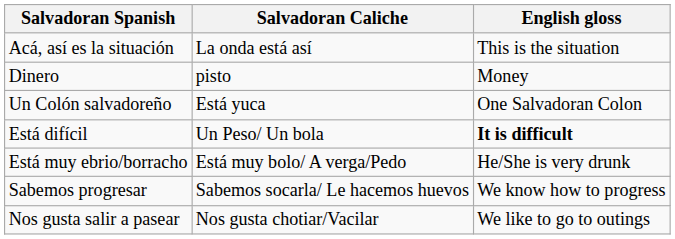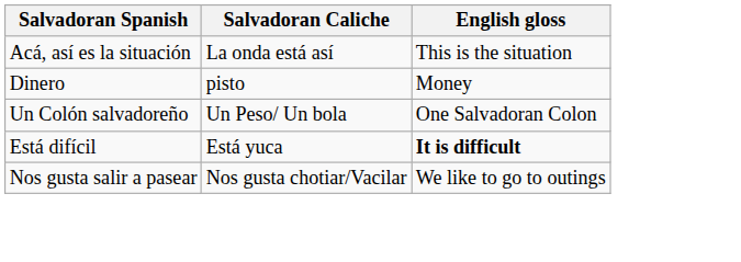 <table class="wikitable">
 <tr>
 <th>Salvadoran Spanish</th>
 <th>Salvadoran Caliche</th>
 <th>English gloss</th>
 </tr>
 <tr>
 <td>Acá, así es la situación</td>
 <td>La onda está así</td>
 <td>This is the situation</td>
 </tr>
 <tr>
 <td>Dinero</td>
 <td>pisto</td>
 <td>Money</td>
 </tr>
 <tr>
 <td>Un Colón salvadoreño</td>
-<td>Está yuca</td>
+<td>Un Peso/ Un bola</td>
 <td>One Salvadoran Colon</td>
 </tr>
 <tr>
 <td>Está difícil</td>
-<td>Un Peso/ Un bola</td>
+<td>Está yuca</td>
 <td><strong>It is difficult</strong></td>
-</tr>
-<tr>
-<td>Está muy ebrio/borracho</td>
-<td>Está muy bolo/ A verga/Pedo</td>
-<td>He/She is very drunk</td>
-</tr>
-<tr>
-<td>Sabemos progresar</td>
-<td>Sabemos socarla/ Le hacemos huevos</td>
-<td>We know how to progress</td>
 </tr>
 <tr>
 <td>Nos gusta salir a pasear</td>
 <td>Nos gusta chotiar/Vacilar</td>
 <td>We like to go to outings</td>
 </tr>
 </table>
